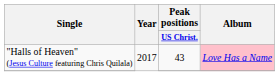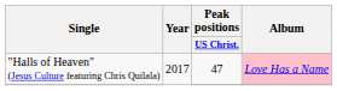 <table class="wikitable" style="text-align:center;">
 <tr>
 <th rowspan="2">Single</th>
 <th rowspan="2">Year</th>
 <th colspan="1">Peak<br>positions</th>
 <th rowspan="2">Album</th>
 </tr>
 <tr style="font-size:smaller;">
 <th width="45"><a href='#'>US Christ.</a><br></th>
 </tr>
 <tr>
 <td align="left">"Halls of Heaven" <small><br> (<a href='#'>Jesus Culture</a> featuring Chris Quilala)</small></td>
 <td rowspan="4">2017</td>
-<td>43</td>
+<td>47</td>
 <td style="background: pink;"><em><a href='#'>Love Has a Name</a></em></td>
 </tr>
 <tr>
 </tr>
 </table>
